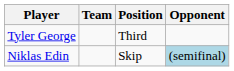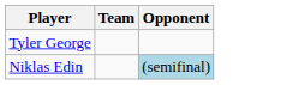 <table class="wikitable sortable">
 <tr>
 <th>Player</th>
 <th>Team</th>
-<th>Position</th>
 <th>Opponent</th>
 </tr>
 <tr>
 <td><a href='#'>Tyler George</a></td>
 <td></td>
-<td data-sort-value="3">Third</td>
 <td></td>
 </tr>
 <tr>
 <td><a href='#'>Niklas Edin</a></td>
 <td></td>
-<td data-sort-value="4">Skip</td>
 <td style="background: lightblue;"> (semifinal)</td>
 </tr>
 </table>
